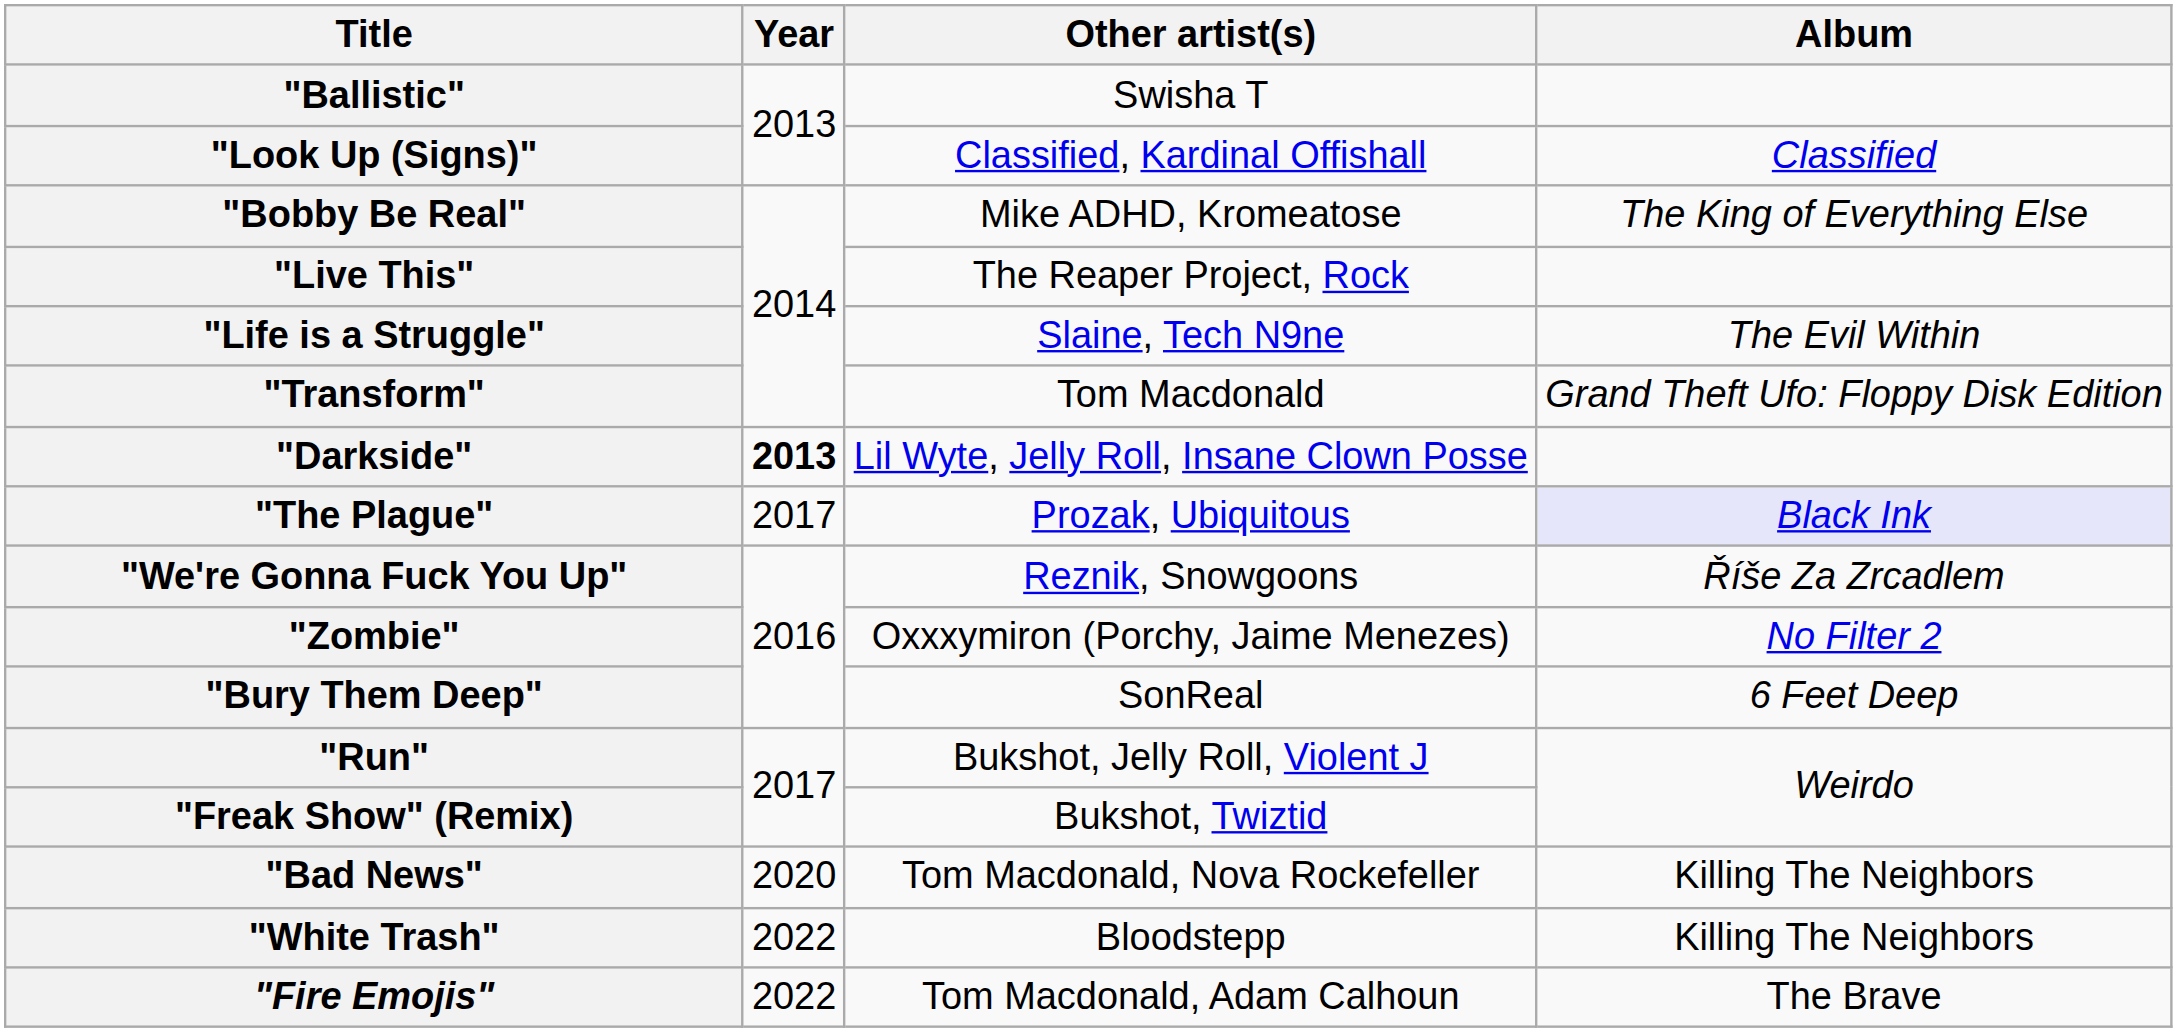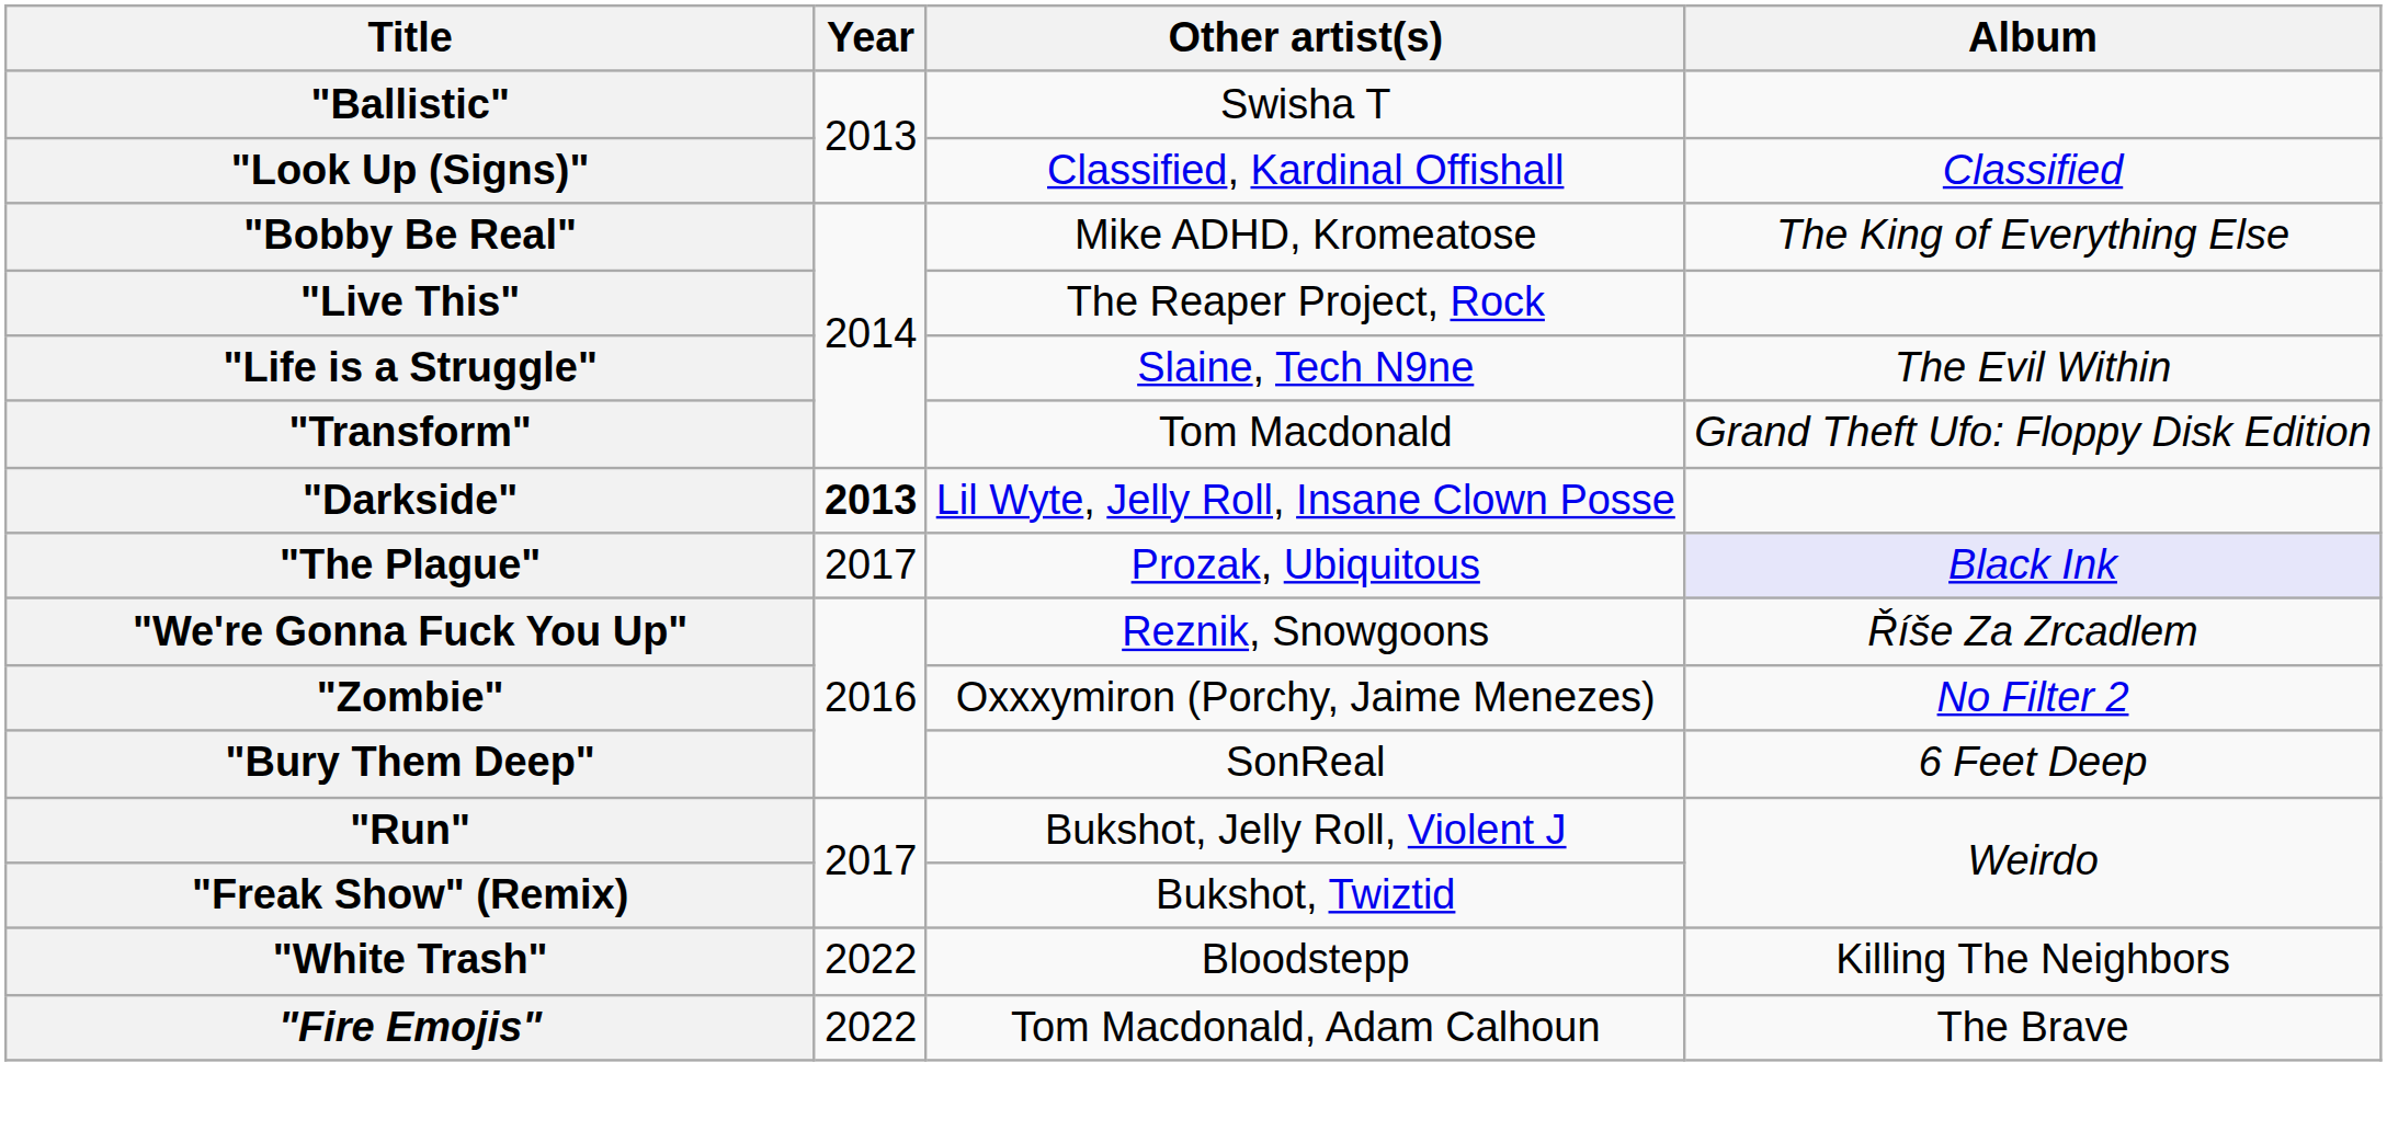 <table class="wikitable plainrowheaders" style="text-align:center;">
 <tr>
 <th scope="col" style="width:19em;">Title</th>
 <th scope="col">Year</th>
 <th scope="col">Other artist(s)</th>
 <th scope="col">Album</th>
 </tr>
 <tr>
 <th scope="row">"Ballistic"</th>
 <td rowspan="2">2013</td>
 <td>Swisha T</td>
 <td></td>
 </tr>
 <tr>
 <th scope="row">"Look Up (Signs)"</th>
 <td><a href='#'>Classified</a>, <a href='#'>Kardinal Offishall</a></td>
 <td><em><a href='#'>Classified</a></em></td>
 </tr>
 <tr>
 <th scope="row">"Bobby Be Real"</th>
 <td rowspan="4">2014</td>
 <td>Mike ADHD, Kromeatose</td>
 <td><em>The King of Everything Else</em></td>
 </tr>
 <tr>
 <th scope="row">"Live This"</th>
 <td>The Reaper Project, <a href='#'>Rock</a></td>
 <td></td>
 </tr>
 <tr>
 <th scope="row">"Life is a Struggle"</th>
 <td><a href='#'>Slaine</a>, <a href='#'>Tech N9ne</a></td>
 <td><em>The Evil Within</em></td>
 </tr>
 <tr>
 <th scope="row">"Transform"</th>
 <td>Tom Macdonald</td>
 <td><em>Grand Theft Ufo: Floppy Disk Edition</em></td>
 </tr>
 <tr>
 <th scope="row">"Darkside"</th>
 <td><strong>2013</strong></td>
 <td><a href='#'>Lil Wyte</a>, <a href='#'>Jelly Roll</a>, <a href='#'>Insane Clown Posse</a></td>
 <td></td>
 </tr>
 <tr>
 <th scope="row">"The Plague"</th>
 <td rowspan="1">2017</td>
 <td><a href='#'>Prozak</a>, <a href='#'>Ubiquitous</a></td>
 <td style="background: lavender;"><em><a href='#'>Black Ink</a></em></td>
 </tr>
 <tr>
 <th scope="row">"We're Gonna Fuck You Up"</th>
 <td rowspan="3">2016</td>
 <td><a href='#'>Reznik</a>, Snowgoons</td>
 <td><em>Říše Za Zrcadlem</em></td>
 </tr>
 <tr>
 <th scope="row">"Zombie"</th>
 <td>Oxxxymiron (Porchy, Jaime Menezes)</td>
 <td><em><a href='#'>No Filter 2</a></em></td>
 </tr>
 <tr>
 <th scope="row">"Bury Them Deep"</th>
 <td>SonReal</td>
 <td><em>6 Feet Deep</em></td>
 </tr>
 <tr>
 <th scope="row">"Run"</th>
 <td rowspan="2">2017</td>
 <td>Bukshot, Jelly Roll, <a href='#'>Violent J</a></td>
 <td rowspan="2"><em>Weirdo</em></td>
 </tr>
 <tr>
 <th scope="row">"Freak Show" (Remix)</th>
 <td>Bukshot, <a href='#'>Twiztid</a></td>
 </tr>
 <tr>
-<th>"Bad News"</th>
-<td>2020</td>
-<td>Tom Macdonald, Nova Rockefeller</td>
-<td>Killing The Neighbors</td>
-</tr>
-<tr>
 <th>"White Trash"</th>
 <td>2022</td>
 <td>Bloodstepp</td>
 <td>Killing The Neighbors</td>
 </tr>
 <tr>
 <th><strong><em>"Fire Emojis"</em></strong></th>
 <td>2022</td>
 <td>Tom Macdonald, Adam Calhoun</td>
 <td>The Brave</td>
 </tr>
 </table>
